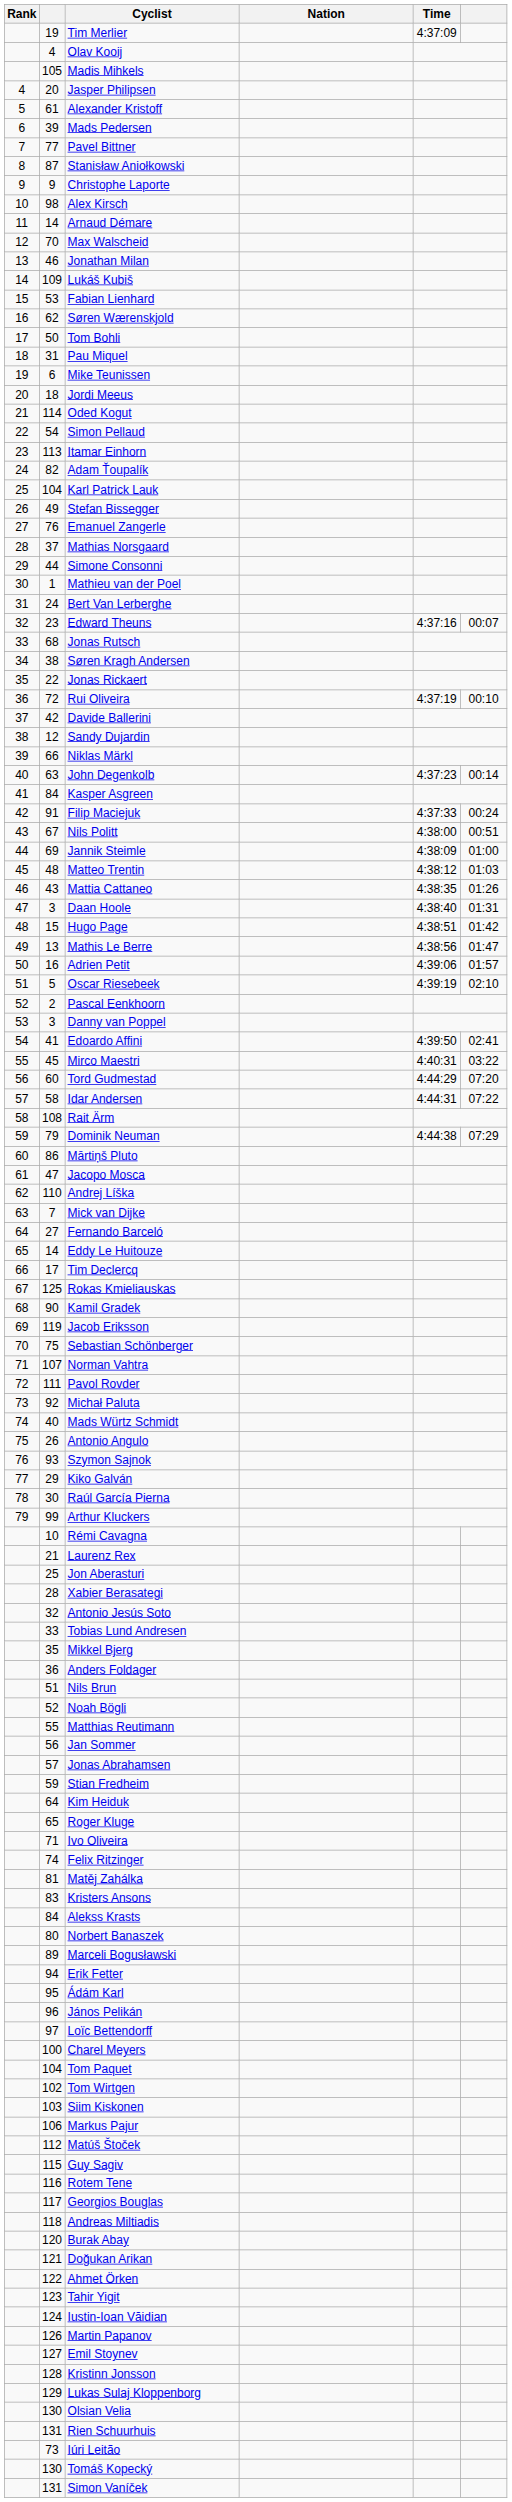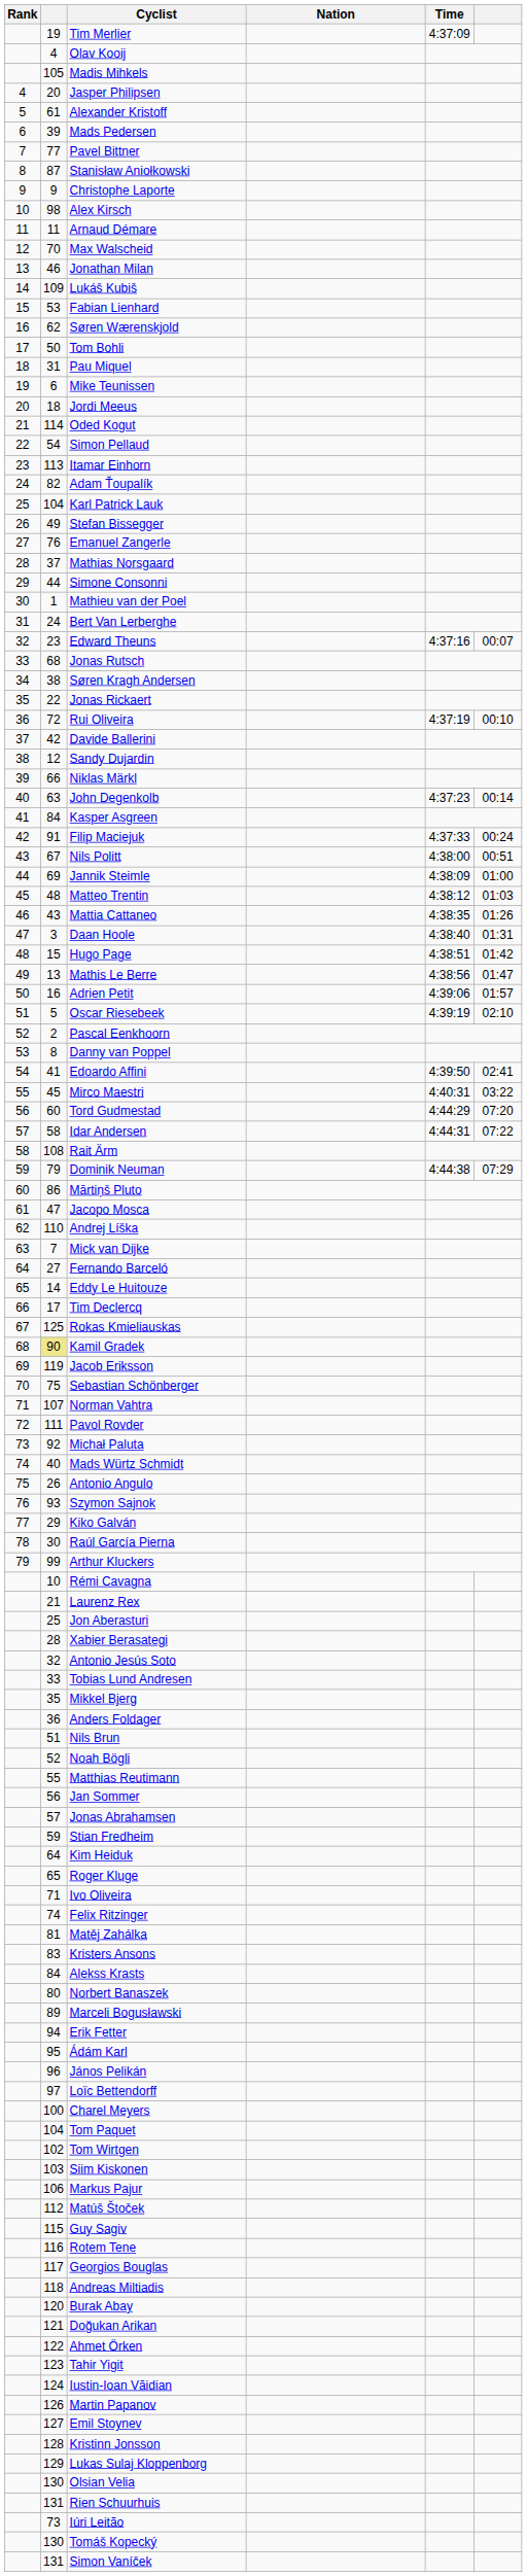 <table class="wikitable sortable" style="text-align:center;">
 <tr>
 <th scope="col" style="width: 30px;">Rank</th>
 <th scope="col" style="width: 20px;"></th>
 <th scope="col" style="width: 225px;">Cyclist</th>
 <th scope="col" style="width: 225px;">Nation</th>
 <th scope="col" style="width: 55px;">Time</th>
 <th scope="col" style="width: 55px;"></th>
 </tr>
 <tr>
 <td></td>
 <td>19</td>
 <td align="left"><a href='#'>Tim Merlier</a></td>
 <td align="left"></td>
 <td>4:37:09</td>
 <td></td>
 </tr>
 <tr>
 <td></td>
 <td>4</td>
 <td align="left"><a href='#'>Olav Kooij</a></td>
 <td align="left"></td>
 <td colspan=2></td>
 </tr>
 <tr>
 <td></td>
 <td>105</td>
 <td align="left"><a href='#'>Madis Mihkels</a></td>
 <td align="left"></td>
 <td colspan=2></td>
 </tr>
 <tr>
 <td>4</td>
 <td>20</td>
 <td align="left"><a href='#'>Jasper Philipsen</a></td>
 <td align="left"></td>
 <td colspan=2></td>
 </tr>
 <tr>
 <td>5</td>
 <td>61</td>
 <td align="left"><a href='#'>Alexander Kristoff</a></td>
 <td align="left"></td>
 <td colspan=2></td>
 </tr>
 <tr>
 <td>6</td>
 <td>39</td>
 <td align="left"><a href='#'>Mads Pedersen</a></td>
 <td align="left"></td>
 <td colspan=2></td>
 </tr>
 <tr>
 <td>7</td>
 <td>77</td>
 <td align="left"><a href='#'>Pavel Bittner</a></td>
 <td align="left"></td>
 <td colspan=2></td>
 </tr>
 <tr>
 <td>8</td>
 <td>87</td>
 <td align="left"><a href='#'>Stanisław Aniołkowski</a></td>
 <td align="left"></td>
 <td colspan=2></td>
 </tr>
 <tr>
 <td>9</td>
 <td>9</td>
 <td align="left"><a href='#'>Christophe Laporte</a></td>
 <td align="left"></td>
 <td colspan=2></td>
 </tr>
 <tr>
 <td>10</td>
 <td>98</td>
 <td align="left"><a href='#'>Alex Kirsch</a></td>
 <td align="left"></td>
 <td colspan=2></td>
 </tr>
 <tr>
 <td>11</td>
-<td>14</td>
+<td>11</td>
 <td align="left"><a href='#'>Arnaud Démare</a></td>
 <td align="left"></td>
 <td colspan=2></td>
 </tr>
 <tr>
 <td>12</td>
 <td>70</td>
 <td align="left"><a href='#'>Max Walscheid</a></td>
 <td align="left"></td>
 <td colspan=2></td>
 </tr>
 <tr>
 <td>13</td>
 <td>46</td>
 <td align="left"><a href='#'>Jonathan Milan</a></td>
 <td align="left"></td>
 <td colspan=2></td>
 </tr>
 <tr>
 <td>14</td>
 <td>109</td>
 <td align="left"><a href='#'>Lukáš Kubiš</a></td>
 <td align="left"></td>
 <td colspan=2></td>
 </tr>
 <tr>
 <td>15</td>
 <td>53</td>
 <td align="left"><a href='#'>Fabian Lienhard</a></td>
 <td align="left"></td>
 <td colspan=2></td>
 </tr>
 <tr>
 <td>16</td>
 <td>62</td>
 <td align="left"><a href='#'>Søren Wærenskjold</a></td>
 <td align="left"></td>
 <td colspan=2></td>
 </tr>
 <tr>
 <td>17</td>
 <td>50</td>
 <td align="left"><a href='#'>Tom Bohli</a></td>
 <td align="left"></td>
 <td colspan=2></td>
 </tr>
 <tr>
 <td>18</td>
 <td>31</td>
 <td align="left"><a href='#'>Pau Miquel</a></td>
 <td align="left"></td>
 <td colspan=2></td>
 </tr>
 <tr>
 <td>19</td>
 <td>6</td>
 <td align="left"><a href='#'>Mike Teunissen</a></td>
 <td align="left"></td>
 <td colspan=2></td>
 </tr>
 <tr>
 <td>20</td>
 <td>18</td>
 <td align="left"><a href='#'>Jordi Meeus</a></td>
 <td align="left"></td>
 <td colspan=2></td>
 </tr>
 <tr>
 <td>21</td>
 <td>114</td>
 <td align="left"><a href='#'>Oded Kogut</a></td>
 <td align="left"></td>
 <td colspan=2></td>
 </tr>
 <tr>
 <td>22</td>
 <td>54</td>
 <td align="left"><a href='#'>Simon Pellaud</a></td>
 <td align="left"></td>
 <td colspan=2></td>
 </tr>
 <tr>
 <td>23</td>
 <td>113</td>
 <td align="left"><a href='#'>Itamar Einhorn</a></td>
 <td align="left"></td>
 <td colspan=2></td>
 </tr>
 <tr>
 <td>24</td>
 <td>82</td>
 <td align="left"><a href='#'>Adam Ťoupalík</a></td>
 <td align="left"></td>
 <td colspan=2></td>
 </tr>
 <tr>
 <td>25</td>
 <td>104</td>
 <td align="left"><a href='#'>Karl Patrick Lauk</a></td>
 <td align="left"></td>
 <td colspan=2></td>
 </tr>
 <tr>
 <td>26</td>
 <td>49</td>
 <td align="left"><a href='#'>Stefan Bissegger</a></td>
 <td align="left"></td>
 <td colspan=2></td>
 </tr>
 <tr>
 <td>27</td>
 <td>76</td>
 <td align="left"><a href='#'>Emanuel Zangerle</a></td>
 <td align="left"></td>
 <td colspan=2></td>
 </tr>
 <tr>
 <td>28</td>
 <td>37</td>
 <td align="left"><a href='#'>Mathias Norsgaard</a></td>
 <td align="left"></td>
 <td colspan=2></td>
 </tr>
 <tr>
 <td>29</td>
 <td>44</td>
 <td align="left"><a href='#'>Simone Consonni</a></td>
 <td align="left"></td>
 <td colspan=2></td>
 </tr>
 <tr>
 <td>30</td>
 <td>1</td>
 <td align="left"><a href='#'>Mathieu van der Poel</a></td>
 <td align="left"></td>
 <td colspan=2></td>
 </tr>
 <tr>
 <td>31</td>
 <td>24</td>
 <td align="left"><a href='#'>Bert Van Lerberghe</a></td>
 <td align="left"></td>
 <td colspan=2></td>
 </tr>
 <tr>
 <td>32</td>
 <td>23</td>
 <td align="left"><a href='#'>Edward Theuns</a></td>
 <td align="left"></td>
 <td>4:37:16</td>
 <td>00:07</td>
 </tr>
 <tr>
 <td>33</td>
 <td>68</td>
 <td align="left"><a href='#'>Jonas Rutsch</a></td>
 <td align="left"></td>
 <td colspan=2></td>
 </tr>
 <tr>
 <td>34</td>
 <td>38</td>
 <td align="left"><a href='#'>Søren Kragh Andersen</a></td>
 <td align="left"></td>
 <td colspan=2></td>
 </tr>
 <tr>
 <td>35</td>
 <td>22</td>
 <td align="left"><a href='#'>Jonas Rickaert</a></td>
 <td align="left"></td>
 <td colspan=2></td>
 </tr>
 <tr>
 <td>36</td>
 <td>72</td>
 <td align="left"><a href='#'>Rui Oliveira</a></td>
 <td align="left"></td>
 <td>4:37:19</td>
 <td>00:10</td>
 </tr>
 <tr>
 <td>37</td>
 <td>42</td>
 <td align="left"><a href='#'>Davide Ballerini</a></td>
 <td align="left"></td>
 <td colspan=2></td>
 </tr>
 <tr>
 <td>38</td>
 <td>12</td>
 <td align="left"><a href='#'>Sandy Dujardin</a></td>
 <td align="left"></td>
 <td colspan=2></td>
 </tr>
 <tr>
 <td>39</td>
 <td>66</td>
 <td align="left"><a href='#'>Niklas Märkl</a></td>
 <td align="left"></td>
 <td colspan=2></td>
 </tr>
 <tr>
 <td>40</td>
 <td>63</td>
 <td align="left"><a href='#'>John Degenkolb</a></td>
 <td align="left"></td>
 <td>4:37:23</td>
 <td>00:14</td>
 </tr>
 <tr>
 <td>41</td>
 <td>84</td>
 <td align="left"><a href='#'>Kasper Asgreen</a></td>
 <td align="left"></td>
 <td colspan=2></td>
 </tr>
 <tr>
 <td>42</td>
 <td>91</td>
 <td align="left"><a href='#'>Filip Maciejuk</a></td>
 <td align="left"></td>
 <td>4:37:33</td>
 <td>00:24</td>
 </tr>
 <tr>
 <td>43</td>
 <td>67</td>
 <td align="left"><a href='#'>Nils Politt</a></td>
 <td align="left"></td>
 <td>4:38:00</td>
 <td>00:51</td>
 </tr>
 <tr>
 <td>44</td>
 <td>69</td>
 <td align="left"><a href='#'>Jannik Steimle</a></td>
 <td align="left"></td>
 <td>4:38:09</td>
 <td>01:00</td>
 </tr>
 <tr>
 <td>45</td>
 <td>48</td>
 <td align="left"><a href='#'>Matteo Trentin</a></td>
 <td align="left"></td>
 <td>4:38:12</td>
 <td>01:03</td>
 </tr>
 <tr>
 <td>46</td>
 <td>43</td>
 <td align="left"><a href='#'>Mattia Cattaneo</a></td>
 <td align="left"></td>
 <td>4:38:35</td>
 <td>01:26</td>
 </tr>
 <tr>
 <td>47</td>
 <td>3</td>
 <td align="left"><a href='#'>Daan Hoole</a></td>
 <td align="left"></td>
 <td>4:38:40</td>
 <td>01:31</td>
 </tr>
 <tr>
 <td>48</td>
 <td>15</td>
 <td align="left"><a href='#'>Hugo Page</a></td>
 <td align="left"></td>
 <td>4:38:51</td>
 <td>01:42</td>
 </tr>
 <tr>
 <td>49</td>
 <td>13</td>
 <td align="left"><a href='#'>Mathis Le Berre</a></td>
 <td align="left"></td>
 <td>4:38:56</td>
 <td>01:47</td>
 </tr>
 <tr>
 <td>50</td>
 <td>16</td>
 <td align="left"><a href='#'>Adrien Petit</a></td>
 <td align="left"></td>
 <td>4:39:06</td>
 <td>01:57</td>
 </tr>
 <tr>
 <td>51</td>
 <td>5</td>
 <td align="left"><a href='#'>Oscar Riesebeek</a></td>
 <td align="left"></td>
 <td>4:39:19</td>
 <td>02:10</td>
 </tr>
 <tr>
 <td>52</td>
 <td>2</td>
 <td align="left"><a href='#'>Pascal Eenkhoorn</a></td>
 <td align="left"></td>
 <td colspan=2></td>
 </tr>
 <tr>
 <td>53</td>
-<td>3</td>
+<td>8</td>
 <td align="left"><a href='#'>Danny van Poppel</a></td>
 <td align="left"></td>
 <td colspan=2></td>
 </tr>
 <tr>
 <td>54</td>
 <td>41</td>
 <td align="left"><a href='#'>Edoardo Affini</a></td>
 <td align="left"></td>
 <td>4:39:50</td>
 <td>02:41</td>
 </tr>
 <tr>
 <td>55</td>
 <td>45</td>
 <td align="left"><a href='#'>Mirco Maestri</a></td>
 <td align="left"></td>
 <td>4:40:31</td>
 <td>03:22</td>
 </tr>
 <tr>
 <td>56</td>
 <td>60</td>
 <td align="left"><a href='#'>Tord Gudmestad</a></td>
 <td align="left"></td>
 <td>4:44:29</td>
 <td>07:20</td>
 </tr>
 <tr>
 <td>57</td>
 <td>58</td>
 <td align="left"><a href='#'>Idar Andersen</a></td>
 <td align="left"></td>
 <td>4:44:31</td>
 <td>07:22</td>
 </tr>
 <tr>
 <td>58</td>
 <td>108</td>
 <td align="left"><a href='#'>Rait Ärm</a></td>
 <td align="left"></td>
 <td colspan=2></td>
 </tr>
 <tr>
 <td>59</td>
 <td>79</td>
 <td align="left"><a href='#'>Dominik Neuman</a></td>
 <td align="left"></td>
 <td>4:44:38</td>
 <td>07:29</td>
 </tr>
 <tr>
 <td>60</td>
 <td>86</td>
 <td align="left"><a href='#'>Mārtiņš Pluto</a></td>
 <td align="left"></td>
 <td colspan=2></td>
 </tr>
 <tr>
 <td>61</td>
 <td>47</td>
 <td align="left"><a href='#'>Jacopo Mosca</a></td>
 <td align="left"></td>
 <td colspan=2></td>
 </tr>
 <tr>
 <td>62</td>
 <td>110</td>
 <td align="left"><a href='#'>Andrej Líška</a></td>
 <td align="left"></td>
 <td colspan=2></td>
 </tr>
 <tr>
 <td>63</td>
 <td>7</td>
 <td align="left"><a href='#'>Mick van Dijke</a></td>
 <td align="left"></td>
 <td colspan=2></td>
 </tr>
 <tr>
 <td>64</td>
 <td>27</td>
 <td align="left"><a href='#'>Fernando Barceló</a></td>
 <td align="left"></td>
 <td colspan=2></td>
 </tr>
 <tr>
 <td>65</td>
 <td>14</td>
 <td align="left"><a href='#'>Eddy Le Huitouze</a></td>
 <td align="left"></td>
 <td colspan=2></td>
 </tr>
 <tr>
 <td>66</td>
 <td>17</td>
 <td align="left"><a href='#'>Tim Declercq</a></td>
 <td align="left"></td>
 <td colspan=2></td>
 </tr>
 <tr>
 <td>67</td>
 <td>125</td>
 <td align="left"><a href='#'>Rokas Kmieliauskas</a></td>
 <td align="left"></td>
 <td colspan=2></td>
 </tr>
 <tr>
 <td>68</td>
-<td>90</td>
+<td style="background: khaki;">90</td>
 <td align="left"><a href='#'>Kamil Gradek</a></td>
 <td align="left"></td>
 <td colspan=2></td>
 </tr>
 <tr>
 <td>69</td>
 <td>119</td>
 <td align="left"><a href='#'>Jacob Eriksson</a></td>
 <td align="left"></td>
 <td colspan=2></td>
 </tr>
 <tr>
 <td>70</td>
 <td>75</td>
 <td align="left"><a href='#'>Sebastian Schönberger</a></td>
 <td align="left"></td>
 <td colspan=2></td>
 </tr>
 <tr>
 <td>71</td>
 <td>107</td>
 <td align="left"><a href='#'>Norman Vahtra</a></td>
 <td align="left"></td>
 <td colspan=2></td>
 </tr>
 <tr>
 <td>72</td>
 <td>111</td>
 <td align="left"><a href='#'>Pavol Rovder</a></td>
 <td align="left"></td>
 <td colspan=2></td>
 </tr>
 <tr>
 <td>73</td>
 <td>92</td>
 <td align="left"><a href='#'>Michał Paluta</a></td>
 <td align="left"></td>
 <td colspan=2></td>
 </tr>
 <tr>
 <td>74</td>
 <td>40</td>
 <td align="left"><a href='#'>Mads Würtz Schmidt</a></td>
 <td align="left"></td>
 <td colspan=2></td>
 </tr>
 <tr>
 <td>75</td>
 <td>26</td>
 <td align="left"><a href='#'>Antonio Angulo</a></td>
 <td align="left"></td>
 <td colspan=2></td>
 </tr>
 <tr>
 <td>76</td>
 <td>93</td>
 <td align="left"><a href='#'>Szymon Sajnok</a></td>
 <td align="left"></td>
 <td colspan=2></td>
 </tr>
 <tr>
 <td>77</td>
 <td>29</td>
 <td align="left"><a href='#'>Kiko Galván</a></td>
 <td align="left"></td>
 <td colspan=2></td>
 </tr>
 <tr>
 <td>78</td>
 <td>30</td>
 <td align="left"><a href='#'>Raúl García Pierna</a></td>
 <td align="left"></td>
 <td colspan=2></td>
 </tr>
 <tr>
 <td>79</td>
 <td>99</td>
 <td align="left"><a href='#'>Arthur Kluckers</a></td>
 <td align="left"></td>
 <td colspan=2></td>
 </tr>
 <tr>
 <td></td>
 <td>10</td>
 <td align="left"><a href='#'>Rémi Cavagna</a></td>
 <td align="left"></td>
 <td></td>
 <td></td>
 </tr>
 <tr>
 <td></td>
 <td>21</td>
 <td align="left"><a href='#'>Laurenz Rex</a></td>
 <td align="left"></td>
 <td></td>
 <td></td>
 </tr>
 <tr>
 <td></td>
 <td>25</td>
 <td align="left"><a href='#'>Jon Aberasturi</a></td>
 <td align="left"></td>
 <td></td>
 <td></td>
 </tr>
 <tr>
 <td></td>
 <td>28</td>
 <td align="left"><a href='#'>Xabier Berasategi</a></td>
 <td align="left"></td>
 <td></td>
 <td></td>
 </tr>
 <tr>
 <td></td>
 <td>32</td>
 <td align="left"><a href='#'>Antonio Jesús Soto</a></td>
 <td align="left"></td>
 <td></td>
 <td></td>
 </tr>
 <tr>
 <td></td>
 <td>33</td>
 <td align="left"><a href='#'>Tobias Lund Andresen</a></td>
 <td align="left"></td>
 <td></td>
 <td></td>
 </tr>
 <tr>
 <td></td>
 <td>35</td>
 <td align="left"><a href='#'>Mikkel Bjerg</a></td>
 <td align="left"></td>
 <td></td>
 <td></td>
 </tr>
 <tr>
 <td></td>
 <td>36</td>
 <td align="left"><a href='#'>Anders Foldager</a></td>
 <td align="left"></td>
 <td></td>
 <td></td>
 </tr>
 <tr>
 <td></td>
 <td>51</td>
 <td align="left"><a href='#'>Nils Brun</a></td>
 <td align="left"></td>
 <td></td>
 <td></td>
 </tr>
 <tr>
 <td></td>
 <td>52</td>
 <td align="left"><a href='#'>Noah Bögli</a></td>
 <td align="left"></td>
 <td></td>
 <td></td>
 </tr>
 <tr>
 <td></td>
 <td>55</td>
 <td align="left"><a href='#'>Matthias Reutimann</a></td>
 <td align="left"></td>
 <td></td>
 <td></td>
 </tr>
 <tr>
 <td></td>
 <td>56</td>
 <td align="left"><a href='#'>Jan Sommer</a></td>
 <td align="left"></td>
 <td></td>
 <td></td>
 </tr>
 <tr>
 <td></td>
 <td>57</td>
 <td align="left"><a href='#'>Jonas Abrahamsen</a></td>
 <td align="left"></td>
 <td></td>
 <td></td>
 </tr>
 <tr>
 <td></td>
 <td>59</td>
 <td align="left"><a href='#'>Stian Fredheim</a></td>
 <td align="left"></td>
 <td></td>
 <td></td>
 </tr>
 <tr>
 <td></td>
 <td>64</td>
 <td align="left"><a href='#'>Kim Heiduk</a></td>
 <td align="left"></td>
 <td></td>
 <td></td>
 </tr>
 <tr>
 <td></td>
 <td>65</td>
 <td align="left"><a href='#'>Roger Kluge</a></td>
 <td align="left"></td>
 <td></td>
 <td></td>
 </tr>
 <tr>
 <td></td>
 <td>71</td>
 <td align="left"><a href='#'>Ivo Oliveira</a></td>
 <td align="left"></td>
 <td></td>
 <td></td>
 </tr>
 <tr>
 <td></td>
 <td>74</td>
 <td align="left"><a href='#'>Felix Ritzinger</a></td>
 <td align="left"></td>
 <td></td>
 <td></td>
 </tr>
 <tr>
 <td></td>
 <td>81</td>
 <td align="left"><a href='#'>Matěj Zahálka</a></td>
 <td align="left"></td>
 <td></td>
 <td></td>
 </tr>
 <tr>
 <td></td>
 <td>83</td>
 <td align="left"><a href='#'>Kristers Ansons</a></td>
 <td align="left"></td>
 <td></td>
 <td></td>
 </tr>
 <tr>
 <td></td>
 <td>84</td>
 <td align="left"><a href='#'>Alekss Krasts</a></td>
 <td align="left"></td>
 <td></td>
 <td></td>
 </tr>
 <tr>
 <td></td>
 <td>80</td>
 <td align="left"><a href='#'>Norbert Banaszek</a></td>
 <td align="left"></td>
 <td></td>
 <td></td>
 </tr>
 <tr>
 <td></td>
 <td>89</td>
 <td align="left"><a href='#'>Marceli Bogusławski</a></td>
 <td align="left"></td>
 <td></td>
 <td></td>
 </tr>
 <tr>
 <td></td>
 <td>94</td>
 <td align="left"><a href='#'>Erik Fetter</a></td>
 <td align="left"></td>
 <td></td>
 <td></td>
 </tr>
 <tr>
 <td></td>
 <td>95</td>
 <td align="left"><a href='#'>Ádám Karl</a></td>
 <td align="left"></td>
 <td></td>
 <td></td>
 </tr>
 <tr>
 <td></td>
 <td>96</td>
 <td align="left"><a href='#'>János Pelikán</a></td>
 <td align="left"></td>
 <td></td>
 <td></td>
 </tr>
 <tr>
 <td></td>
 <td>97</td>
 <td align="left"><a href='#'>Loïc Bettendorff</a></td>
 <td align="left"></td>
 <td></td>
 <td></td>
 </tr>
 <tr>
 <td></td>
 <td>100</td>
 <td align="left"><a href='#'>Charel Meyers</a></td>
 <td align="left"></td>
 <td></td>
 <td></td>
 </tr>
 <tr>
 <td></td>
 <td>104</td>
 <td align="left"><a href='#'>Tom Paquet</a></td>
 <td align="left"></td>
 <td></td>
 <td></td>
 </tr>
 <tr>
 <td></td>
 <td>102</td>
 <td align="left"><a href='#'>Tom Wirtgen</a></td>
 <td align="left"></td>
 <td></td>
 <td></td>
 </tr>
 <tr>
 <td></td>
 <td>103</td>
 <td align="left"><a href='#'>Siim Kiskonen</a></td>
 <td align="left"></td>
 <td></td>
 <td></td>
 </tr>
 <tr>
 <td></td>
 <td>106</td>
 <td align="left"><a href='#'>Markus Pajur</a></td>
 <td align="left"></td>
 <td></td>
 <td></td>
 </tr>
 <tr>
 <td></td>
 <td>112</td>
 <td align="left"><a href='#'>Matúš Štoček</a></td>
 <td align="left"></td>
 <td></td>
 <td></td>
 </tr>
 <tr>
 <td></td>
 <td>115</td>
 <td align="left"><a href='#'>Guy Sagiv</a></td>
 <td align="left"></td>
 <td></td>
 <td></td>
 </tr>
 <tr>
 <td></td>
 <td>116</td>
 <td align="left"><a href='#'>Rotem Tene</a></td>
 <td align="left"></td>
 <td></td>
 <td></td>
 </tr>
 <tr>
 <td></td>
 <td>117</td>
 <td align="left"><a href='#'>Georgios Bouglas</a></td>
 <td align="left"></td>
 <td></td>
 <td></td>
 </tr>
 <tr>
 <td></td>
 <td>118</td>
 <td align="left"><a href='#'>Andreas Miltiadis</a></td>
 <td align="left"></td>
 <td></td>
 <td></td>
 </tr>
 <tr>
 <td></td>
 <td>120</td>
 <td align="left"><a href='#'>Burak Abay</a></td>
 <td align="left"></td>
 <td></td>
 <td></td>
 </tr>
 <tr>
 <td></td>
 <td>121</td>
 <td align="left"><a href='#'>Doğukan Arikan</a></td>
 <td align="left"></td>
 <td></td>
 <td></td>
 </tr>
 <tr>
 <td></td>
 <td>122</td>
 <td align="left"><a href='#'>Ahmet Örken</a></td>
 <td align="left"></td>
 <td></td>
 <td></td>
 </tr>
 <tr>
 <td></td>
 <td>123</td>
 <td align="left"><a href='#'>Tahir Yigit</a></td>
 <td align="left"></td>
 <td></td>
 <td></td>
 </tr>
 <tr>
 <td></td>
 <td>124</td>
 <td align="left"><a href='#'>Iustin-Ioan Văidian</a></td>
 <td align="left"></td>
 <td></td>
 <td></td>
 </tr>
 <tr>
 <td></td>
 <td>126</td>
 <td align="left"><a href='#'>Martin Papanov</a></td>
 <td align="left"></td>
 <td></td>
 <td></td>
 </tr>
 <tr>
 <td></td>
 <td>127</td>
 <td align="left"><a href='#'>Emil Stoynev</a></td>
 <td align="left"></td>
 <td></td>
 <td></td>
 </tr>
 <tr>
 <td></td>
 <td>128</td>
 <td align="left"><a href='#'>Kristinn Jonsson</a></td>
 <td align="left"></td>
 <td></td>
 <td></td>
 </tr>
 <tr>
 <td></td>
 <td>129</td>
 <td align="left"><a href='#'>Lukas Sulaj Kloppenborg</a></td>
 <td align="left"></td>
 <td></td>
 <td></td>
 </tr>
 <tr>
 <td></td>
 <td>130</td>
 <td align="left"><a href='#'>Olsian Velia</a></td>
 <td align="left"></td>
 <td></td>
 <td></td>
 </tr>
 <tr>
 <td></td>
 <td>131</td>
 <td align="left"><a href='#'>Rien Schuurhuis</a></td>
 <td align="left"></td>
 <td></td>
 <td></td>
 </tr>
 <tr>
 <td></td>
 <td>73</td>
 <td align="left"><a href='#'>Iúri Leitão</a></td>
 <td align="left"></td>
 <td></td>
 <td></td>
 </tr>
 <tr>
 <td></td>
 <td>130</td>
 <td align="left"><a href='#'>Tomáš Kopecký</a></td>
 <td align="left"></td>
 <td></td>
 <td></td>
 </tr>
 <tr>
 <td></td>
 <td>131</td>
 <td align="left"><a href='#'>Simon Vaníček</a></td>
 <td align="left"></td>
 <td></td>
 <td></td>
 </tr>
 </table>
